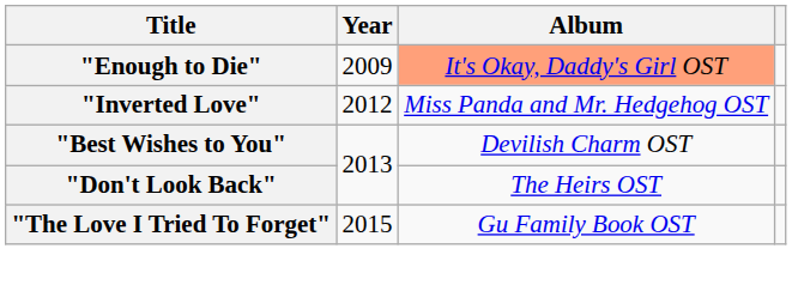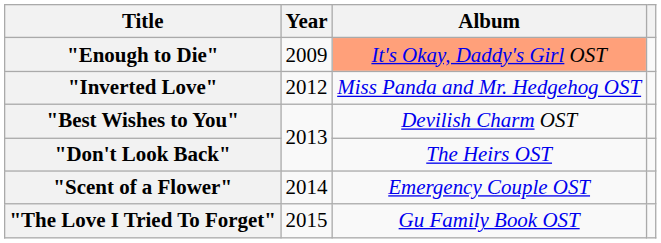 <table class="wikitable plainrowheaders" style="text-align:center">
 <tr>
 <th scope="col">Title</th>
 <th scope="col">Year</th>
 <th scope="col">Album</th>
 <th scope="col" class="unsortable"></th>
 </tr>
 <tr>
 <th scope="row">"Enough to Die"</th>
 <td>2009</td>
 <td style="background: lightsalmon;"><em><a href='#'>It's Okay, Daddy's Girl</a> OST</em></td>
 <td></td>
 </tr>
 <tr>
 <th scope="row">"Inverted Love"</th>
 <td>2012</td>
 <td><em><a href='#'>Miss Panda and Mr. Hedgehog OST</a></em></td>
 <td></td>
 </tr>
 <tr>
 <th scope="row">"Best Wishes to You"</th>
 <td rowspan="2">2013</td>
 <td><em><a href='#'>Devilish Charm</a> OST</em></td>
 <td></td>
 </tr>
 <tr>
 <th scope="row">"Don't Look Back"</th>
 <td><em><a href='#'>The Heirs OST</a></em></td>
 <td></td>
 </tr>
 <tr>
+<th scope="row">"Scent of a Flower"</th>
+<td>2014</td>
+<td><em><a href='#'>Emergency Couple OST</a></em></td>
+<td></td>
+</tr>
+<tr>
 <th scope="row">"The Love I Tried To Forget"</th>
 <td>2015</td>
 <td><em><a href='#'>Gu Family Book OST</a></em></td>
 <td></td>
 </tr>
 </table>
